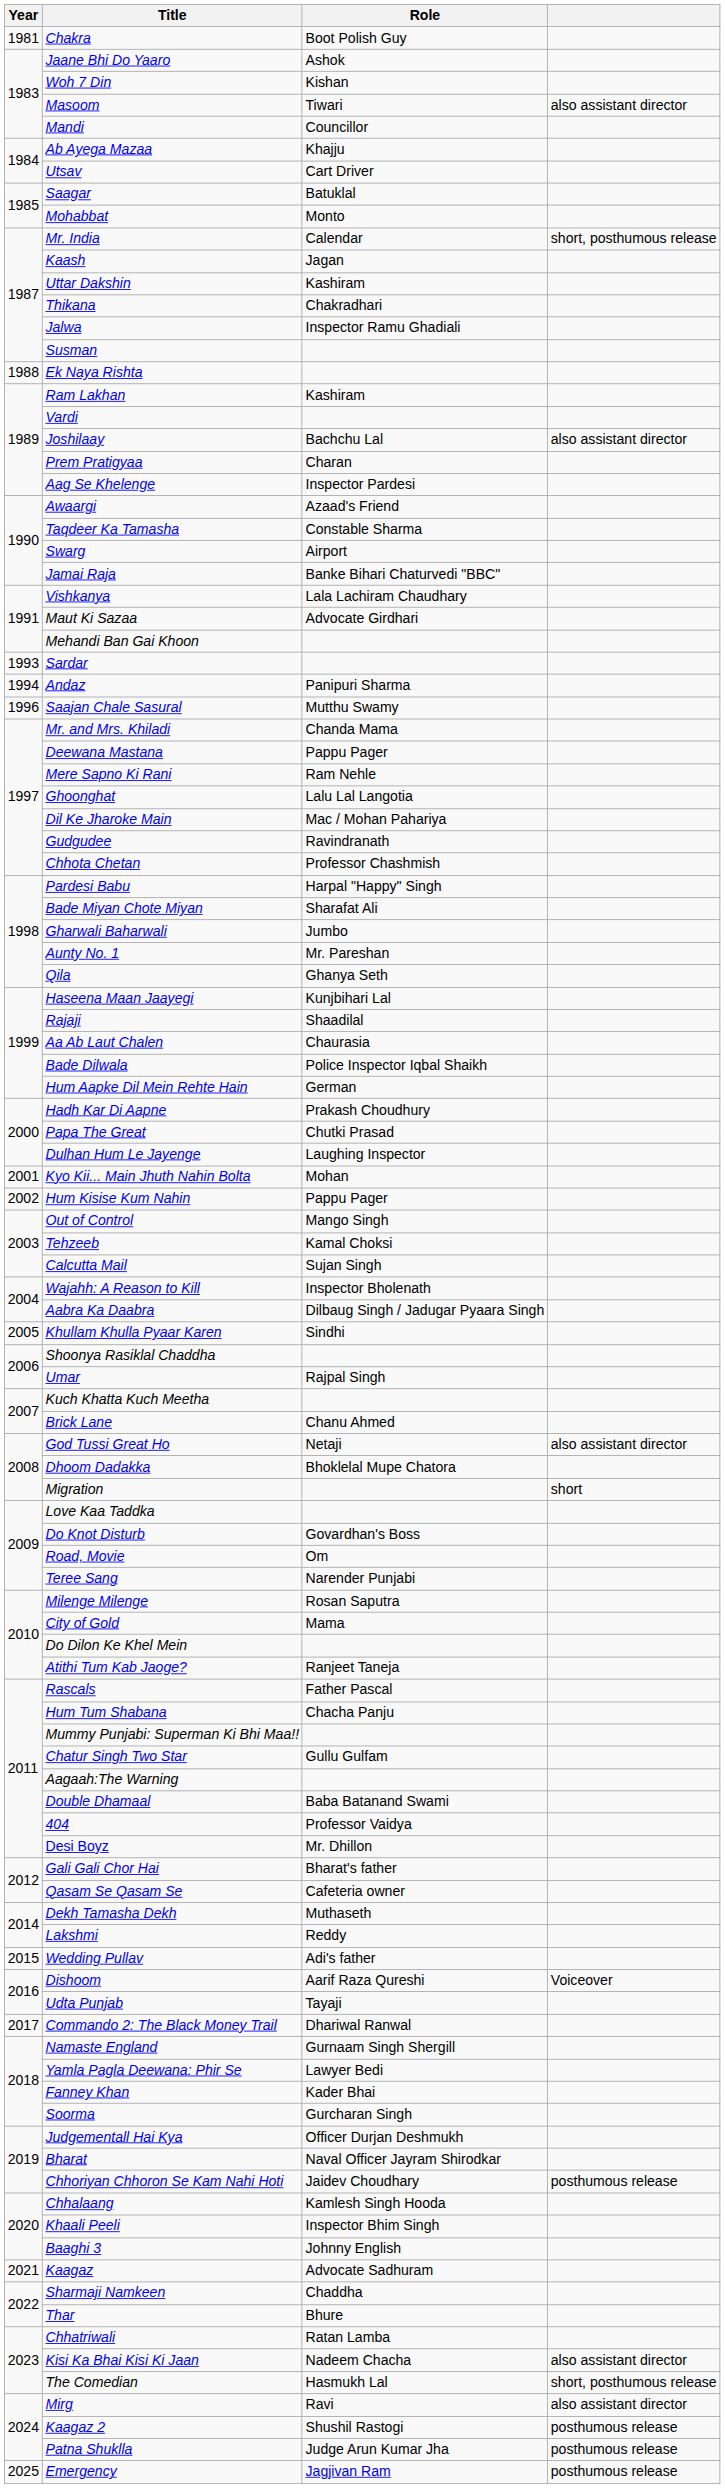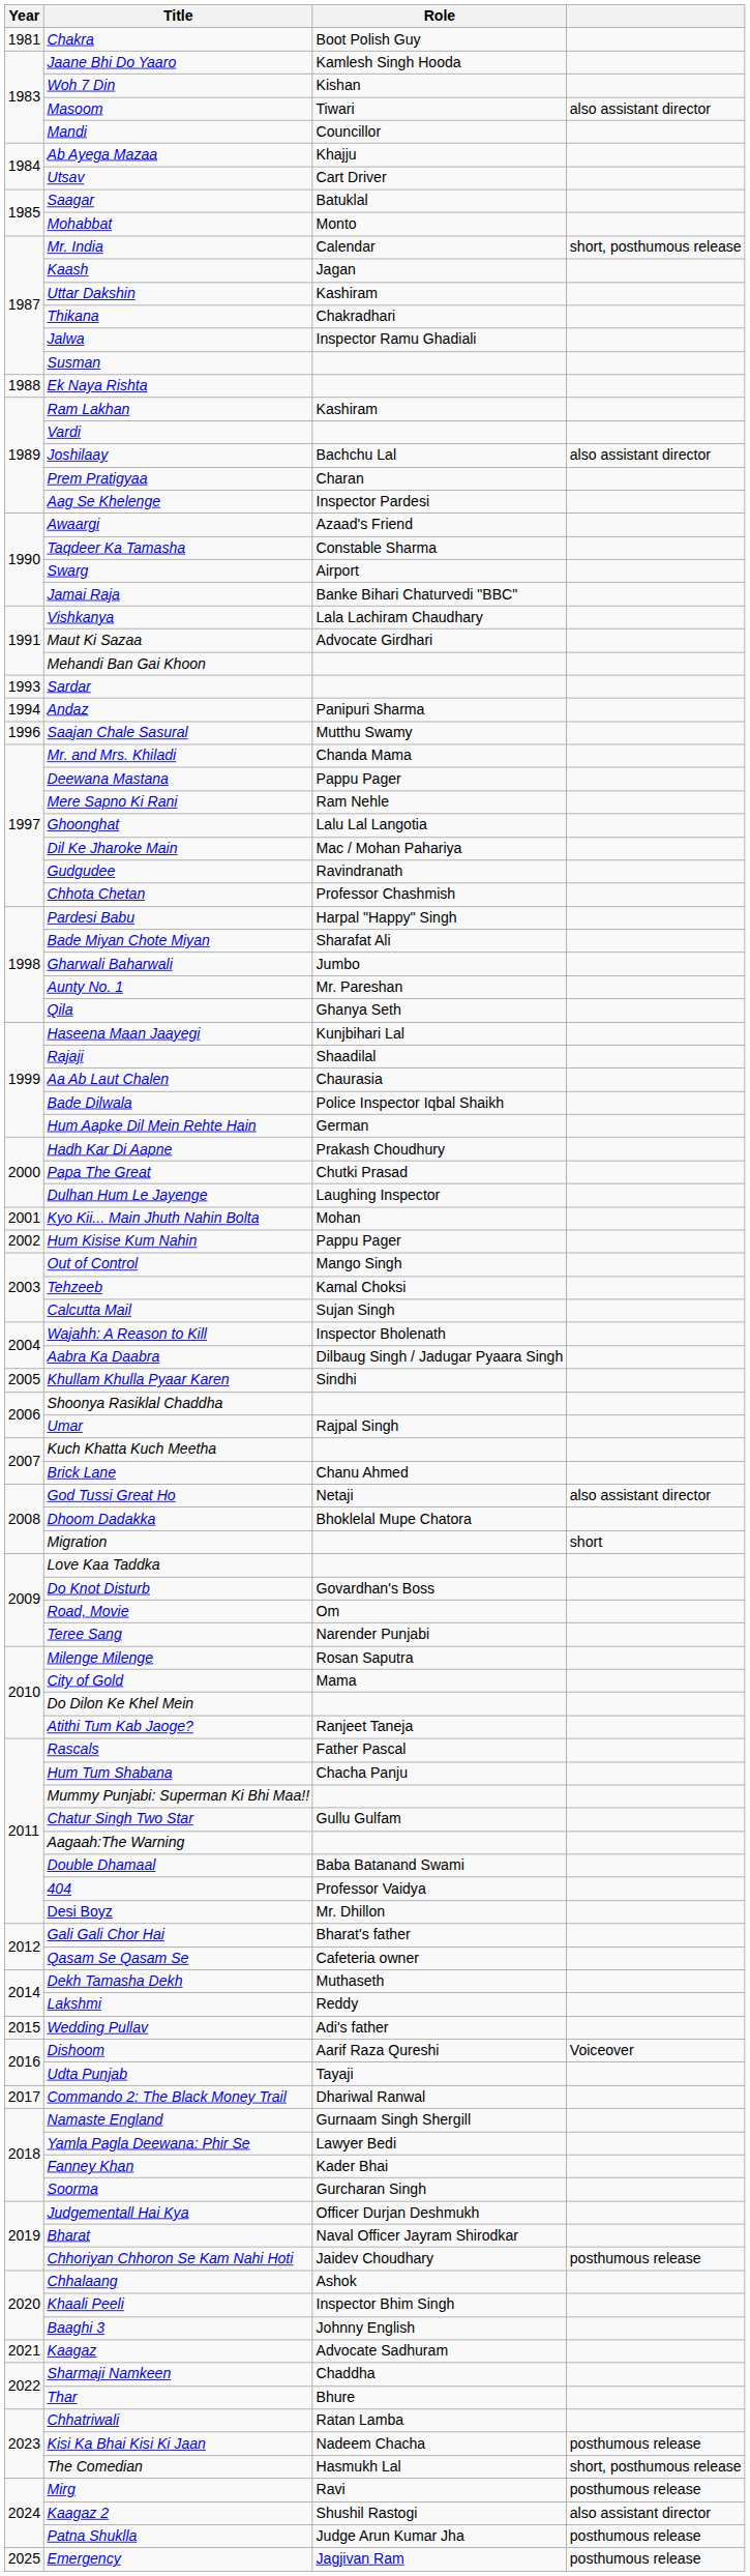 <table class="wikitable sortable">
 <tr>
 <th>Year</th>
 <th>Title</th>
 <th>Role</th>
 <th></th>
 </tr>
 <tr>
 <td>1981</td>
 <td><em><a href='#'>Chakra</a></em></td>
 <td>Boot Polish Guy</td>
 <td></td>
 </tr>
 <tr>
 <td rowspan="4">1983</td>
 <td><em><a href='#'>Jaane Bhi Do Yaaro</a></em></td>
-<td>Ashok</td>
+<td>Kamlesh Singh Hooda</td>
 <td></td>
 </tr>
 <tr>
 <td><em><a href='#'>Woh 7 Din</a></em></td>
 <td>Kishan</td>
 <td></td>
 </tr>
 <tr>
 <td><em><a href='#'>Masoom</a></em></td>
 <td>Tiwari</td>
 <td>also assistant director</td>
 </tr>
 <tr>
 <td><em><a href='#'>Mandi</a></em></td>
 <td>Councillor</td>
 <td></td>
 </tr>
 <tr>
 <td rowspan="2">1984</td>
 <td><em><a href='#'>Ab Ayega Mazaa</a></em></td>
 <td>Khajju</td>
 <td></td>
 </tr>
 <tr>
 <td><em><a href='#'>Utsav</a></em></td>
 <td>Cart Driver</td>
 <td></td>
 </tr>
 <tr>
 <td rowspan="2">1985</td>
 <td><em><a href='#'>Saagar</a></em></td>
 <td>Batuklal</td>
 <td></td>
 </tr>
 <tr>
 <td><em><a href='#'>Mohabbat</a></em></td>
 <td>Monto</td>
 <td></td>
 </tr>
 <tr>
 <td rowspan="6">1987</td>
 <td><em><a href='#'>Mr. India</a></em></td>
 <td>Calendar</td>
 <td>short, posthumous release</td>
 </tr>
 <tr>
 <td><em><a href='#'>Kaash</a></em></td>
 <td>Jagan</td>
 <td></td>
 </tr>
 <tr>
 <td><em><a href='#'>Uttar Dakshin</a></em></td>
 <td>Kashiram</td>
 <td></td>
 </tr>
 <tr>
 <td><em><a href='#'>Thikana</a></em></td>
 <td>Chakradhari</td>
 <td></td>
 </tr>
 <tr>
 <td><em><a href='#'>Jalwa</a></em></td>
 <td>Inspector Ramu Ghadiali</td>
 <td></td>
 </tr>
 <tr>
 <td><em><a href='#'>Susman</a></em></td>
 <td></td>
 <td></td>
 </tr>
 <tr>
 <td>1988</td>
 <td><em><a href='#'>Ek Naya Rishta</a></em></td>
 <td></td>
 <td></td>
 </tr>
 <tr>
 <td rowspan="5">1989</td>
 <td><em><a href='#'>Ram Lakhan</a></em></td>
 <td>Kashiram</td>
 <td></td>
 </tr>
 <tr>
 <td><em><a href='#'>Vardi</a></em></td>
 <td></td>
 <td></td>
 </tr>
 <tr>
 <td><em><a href='#'>Joshilaay</a></em></td>
 <td>Bachchu Lal</td>
 <td>also assistant director </td>
 </tr>
 <tr>
 <td><em><a href='#'>Prem Pratigyaa</a></em></td>
 <td>Charan</td>
 <td></td>
 </tr>
 <tr>
 <td><em><a href='#'>Aag Se Khelenge</a></em></td>
 <td>Inspector Pardesi</td>
 <td></td>
 </tr>
 <tr>
 <td rowspan="4">1990</td>
 <td><em><a href='#'>Awaargi</a></em></td>
 <td>Azaad's Friend</td>
 <td></td>
 </tr>
 <tr>
 <td><em><a href='#'>Taqdeer Ka Tamasha</a></em></td>
 <td>Constable Sharma</td>
 <td></td>
 </tr>
 <tr>
 <td><em><a href='#'>Swarg</a></em></td>
 <td>Airport</td>
 <td></td>
 </tr>
 <tr>
 <td><em><a href='#'>Jamai Raja</a></em></td>
 <td>Banke Bihari Chaturvedi "BBC"</td>
 <td></td>
 </tr>
 <tr>
 <td rowspan="3">1991</td>
 <td><em><a href='#'>Vishkanya</a></em></td>
 <td>Lala Lachiram Chaudhary</td>
 <td></td>
 </tr>
 <tr>
 <td><em>Maut Ki Sazaa</em></td>
 <td>Advocate Girdhari</td>
 <td></td>
 </tr>
 <tr>
 <td><em>Mehandi Ban Gai Khoon</em></td>
 <td></td>
 <td></td>
 </tr>
 <tr>
 <td>1993</td>
 <td><em><a href='#'>Sardar</a></em></td>
 <td></td>
 <td></td>
 </tr>
 <tr>
 <td>1994</td>
 <td><em><a href='#'>Andaz</a></em></td>
 <td>Panipuri Sharma</td>
 <td></td>
 </tr>
 <tr>
 <td>1996</td>
 <td><em><a href='#'>Saajan Chale Sasural</a></em></td>
 <td>Mutthu Swamy</td>
 <td></td>
 </tr>
 <tr>
 <td rowspan="7">1997</td>
 <td><em><a href='#'>Mr. and Mrs. Khiladi</a></em></td>
 <td>Chanda Mama</td>
 <td></td>
 </tr>
 <tr>
 <td><em><a href='#'>Deewana Mastana</a></em></td>
 <td>Pappu Pager</td>
 <td></td>
 </tr>
 <tr>
 <td><a href='#'><em>Mere Sapno Ki Rani</em></a></td>
 <td>Ram Nehle</td>
 <td></td>
 </tr>
 <tr>
 <td><em><a href='#'>Ghoonghat</a></em></td>
 <td>Lalu Lal Langotia</td>
 <td></td>
 </tr>
 <tr>
 <td><em><a href='#'>Dil Ke Jharoke Main</a></em></td>
 <td>Mac / Mohan Pahariya</td>
 <td></td>
 </tr>
 <tr>
 <td><em><a href='#'>Gudgudee</a></em></td>
 <td>Ravindranath</td>
 <td></td>
 </tr>
 <tr>
 <td><em><a href='#'>Chhota Chetan</a></em></td>
 <td>Professor Chashmish</td>
 <td></td>
 </tr>
 <tr>
 <td rowspan="5">1998</td>
 <td><em><a href='#'>Pardesi Babu</a></em></td>
 <td>Harpal "Happy" Singh</td>
 <td></td>
 </tr>
 <tr>
 <td><em><a href='#'>Bade Miyan Chote Miyan</a></em></td>
 <td>Sharafat Ali</td>
 <td></td>
 </tr>
 <tr>
 <td><em><a href='#'>Gharwali Baharwali</a></em></td>
 <td>Jumbo</td>
 <td></td>
 </tr>
 <tr>
 <td><em><a href='#'>Aunty No. 1</a></em></td>
 <td>Mr. Pareshan</td>
 <td></td>
 </tr>
 <tr>
 <td><a href='#'><em>Qila</em></a></td>
 <td>Ghanya Seth</td>
 <td></td>
 </tr>
 <tr>
 <td rowspan="5">1999</td>
 <td><em><a href='#'>Haseena Maan Jaayegi</a></em></td>
 <td>Kunjbihari Lal</td>
 <td></td>
 </tr>
 <tr>
 <td><em><a href='#'>Rajaji</a></em></td>
 <td>Shaadilal</td>
 <td></td>
 </tr>
 <tr>
 <td><em><a href='#'>Aa Ab Laut Chalen</a></em></td>
 <td>Chaurasia</td>
 <td></td>
 </tr>
 <tr>
 <td><em><a href='#'>Bade Dilwala</a></em></td>
 <td>Police Inspector Iqbal Shaikh</td>
 <td></td>
 </tr>
 <tr>
 <td><em><a href='#'>Hum Aapke Dil Mein Rehte Hain</a></em></td>
 <td>German</td>
 <td></td>
 </tr>
 <tr>
 <td rowspan="3">2000</td>
 <td><em><a href='#'>Hadh Kar Di Aapne</a></em></td>
 <td>Prakash Choudhury</td>
 <td></td>
 </tr>
 <tr>
 <td><em><a href='#'>Papa The Great</a></em></td>
 <td>Chutki Prasad</td>
 <td></td>
 </tr>
 <tr>
 <td><em><a href='#'>Dulhan Hum Le Jayenge</a></em></td>
 <td>Laughing Inspector</td>
 <td></td>
 </tr>
 <tr>
 <td>2001</td>
 <td><em><a href='#'>Kyo Kii... Main Jhuth Nahin Bolta</a></em></td>
 <td>Mohan</td>
 <td></td>
 </tr>
 <tr>
 <td>2002</td>
 <td><a href='#'><em>Hum Kisise Kum Nahin</em></a></td>
 <td>Pappu Pager</td>
 <td></td>
 </tr>
 <tr>
 <td rowspan="3">2003</td>
 <td><a href='#'><em>Out of Control</em></a></td>
 <td>Mango Singh</td>
 <td></td>
 </tr>
 <tr>
 <td><a href='#'><em>Tehzeeb</em></a></td>
 <td>Kamal Choksi</td>
 <td></td>
 </tr>
 <tr>
 <td><em><a href='#'>Calcutta Mail</a></em></td>
 <td>Sujan Singh</td>
 <td></td>
 </tr>
 <tr>
 <td rowspan="2">2004</td>
 <td><em><a href='#'>Wajahh: A Reason to Kill</a></em></td>
 <td>Inspector Bholenath</td>
 <td></td>
 </tr>
 <tr>
 <td><em><a href='#'>Aabra Ka Daabra</a></em></td>
 <td>Dilbaug Singh / Jadugar Pyaara Singh</td>
 <td></td>
 </tr>
 <tr>
 <td>2005</td>
 <td><em><a href='#'>Khullam Khulla Pyaar Karen</a></em></td>
 <td>Sindhi</td>
 <td></td>
 </tr>
 <tr>
 <td rowspan="2">2006</td>
 <td><em>Shoonya Rasiklal Chaddha</em></td>
 <td></td>
 <td></td>
 </tr>
 <tr>
 <td><em><a href='#'>Umar</a></em></td>
 <td>Rajpal Singh</td>
 <td></td>
 </tr>
 <tr>
 <td rowspan="2">2007</td>
 <td><em>Kuch Khatta Kuch Meetha</em></td>
 <td></td>
 <td></td>
 </tr>
 <tr>
 <td><a href='#'><em>Brick Lane</em></a></td>
 <td>Chanu Ahmed</td>
 <td></td>
 </tr>
 <tr>
 <td rowspan="3">2008</td>
 <td><em><a href='#'>God Tussi Great Ho</a></em></td>
 <td>Netaji</td>
 <td>also assistant director</td>
 </tr>
 <tr>
 <td><em><a href='#'>Dhoom Dadakka</a></em></td>
 <td>Bhoklelal Mupe Chatora</td>
 <td></td>
 </tr>
 <tr>
 <td><em>Migration</em></td>
 <td></td>
 <td>short</td>
 </tr>
 <tr>
 <td rowspan="4">2009</td>
 <td><em>Love Kaa Taddka</em></td>
 <td></td>
 <td></td>
 </tr>
 <tr>
 <td><em><a href='#'>Do Knot Disturb</a></em></td>
 <td>Govardhan's Boss</td>
 <td></td>
 </tr>
 <tr>
 <td><em><a href='#'>Road, Movie</a></em></td>
 <td>Om</td>
 <td></td>
 </tr>
 <tr>
 <td><em><a href='#'>Teree Sang</a></em></td>
 <td>Narender Punjabi</td>
 <td></td>
 </tr>
 <tr>
 <td rowspan="4">2010</td>
 <td><em><a href='#'>Milenge Milenge</a></em></td>
 <td>Rosan Saputra</td>
 <td></td>
 </tr>
 <tr>
 <td><a href='#'><em>City of Gold</em></a></td>
 <td>Mama</td>
 <td></td>
 </tr>
 <tr>
 <td><em>Do Dilon Ke Khel Mein</em></td>
 <td></td>
 <td></td>
 </tr>
 <tr>
 <td><em><a href='#'>Atithi Tum Kab Jaoge?</a></em></td>
 <td>Ranjeet Taneja</td>
 <td></td>
 </tr>
 <tr>
 <td rowspan="8">2011</td>
 <td><a href='#'><em>Rascals</em></a></td>
 <td>Father Pascal</td>
 <td></td>
 </tr>
 <tr>
 <td><em><a href='#'>Hum Tum Shabana</a></em></td>
 <td>Chacha Panju</td>
 <td></td>
 </tr>
 <tr>
 <td><em>Mummy Punjabi: Superman Ki Bhi Maa!!</em></td>
 <td></td>
 <td></td>
 </tr>
 <tr>
 <td><em><a href='#'>Chatur Singh Two Star</a></em></td>
 <td>Gullu Gulfam</td>
 <td></td>
 </tr>
 <tr>
 <td><em>Aagaah:The Warning</em></td>
 <td></td>
 <td></td>
 </tr>
 <tr>
 <td><em><a href='#'>Double Dhamaal</a></em></td>
 <td>Baba Batanand Swami</td>
 <td></td>
 </tr>
 <tr>
 <td><a href='#'><em>404</em></a></td>
 <td>Professor Vaidya</td>
 <td></td>
 </tr>
 <tr>
 <td><a href='#'>Desi Boyz</a></td>
 <td>Mr. Dhillon</td>
 <td></td>
 </tr>
 <tr>
 <td rowspan="2">2012</td>
 <td><em><a href='#'>Gali Gali Chor Hai</a></em></td>
 <td>Bharat's father</td>
 <td></td>
 </tr>
 <tr>
 <td><em><a href='#'>Qasam Se Qasam Se</a></em></td>
 <td>Cafeteria owner</td>
 <td></td>
 </tr>
 <tr>
 <td rowspan="2">2014</td>
 <td><em><a href='#'>Dekh Tamasha Dekh</a></em></td>
 <td>Muthaseth</td>
 <td></td>
 </tr>
 <tr>
 <td><a href='#'><em>Lakshmi</em></a></td>
 <td>Reddy</td>
 <td></td>
 </tr>
 <tr>
 <td>2015</td>
 <td><em><a href='#'>Wedding Pullav</a></em></td>
 <td>Adi's father</td>
 <td></td>
 </tr>
 <tr>
 <td rowspan="2">2016</td>
 <td><em><a href='#'>Dishoom</a></em></td>
 <td>Aarif Raza Qureshi</td>
 <td>Voiceover</td>
 </tr>
 <tr>
 <td><em><a href='#'>Udta Punjab</a></em></td>
 <td>Tayaji</td>
 <td></td>
 </tr>
 <tr>
 <td>2017</td>
 <td><em><a href='#'>Commando 2: The Black Money Trail</a></em></td>
 <td>Dhariwal Ranwal</td>
 <td></td>
 </tr>
 <tr>
 <td rowspan="4">2018</td>
 <td><em><a href='#'>Namaste England</a></em></td>
 <td>Gurnaam Singh Shergill</td>
 <td></td>
 </tr>
 <tr>
 <td><em><a href='#'>Yamla Pagla Deewana: Phir Se</a></em></td>
 <td>Lawyer Bedi</td>
 <td></td>
 </tr>
 <tr>
 <td><em><a href='#'>Fanney Khan</a></em></td>
 <td>Kader Bhai</td>
 <td></td>
 </tr>
 <tr>
 <td><a href='#'><em>Soorma</em></a></td>
 <td>Gurcharan Singh</td>
 <td></td>
 </tr>
 <tr>
 <td rowspan="3">2019</td>
 <td><em><a href='#'>Judgementall Hai Kya</a></em></td>
 <td>Officer Durjan Deshmukh</td>
 <td></td>
 </tr>
 <tr>
 <td><a href='#'><em>Bharat</em></a></td>
 <td>Naval Officer Jayram Shirodkar</td>
 <td></td>
 </tr>
 <tr>
 <td><em><a href='#'>Chhoriyan Chhoron Se Kam Nahi Hoti</a></em></td>
 <td>Jaidev Choudhary</td>
 <td>posthumous release</td>
 </tr>
 <tr>
 <td rowspan="3">2020</td>
 <td><em><a href='#'>Chhalaang</a></em></td>
-<td>Kamlesh Singh Hooda</td>
+<td>Ashok</td>
 <td></td>
 </tr>
 <tr>
 <td><em><a href='#'>Khaali Peeli</a></em></td>
 <td>Inspector Bhim Singh</td>
 <td></td>
 </tr>
 <tr>
 <td><em><a href='#'>Baaghi 3</a></em></td>
 <td>Johnny English</td>
 <td></td>
 </tr>
 <tr>
 <td>2021</td>
 <td><em><a href='#'>Kaagaz</a></em></td>
 <td>Advocate Sadhuram</td>
 <td></td>
 </tr>
 <tr>
 <td rowspan="2">2022</td>
 <td><em><a href='#'>Sharmaji Namkeen</a></em></td>
 <td>Chaddha</td>
 <td></td>
 </tr>
 <tr>
 <td><em><a href='#'>Thar</a></em></td>
 <td>Bhure</td>
 <td></td>
 </tr>
 <tr>
 <td rowspan="3">2023</td>
 <td><em><a href='#'>Chhatriwali</a></em></td>
 <td>Ratan Lamba</td>
 <td></td>
 </tr>
 <tr>
 <td><em><a href='#'>Kisi Ka Bhai Kisi Ki Jaan</a></em></td>
 <td>Nadeem Chacha</td>
-<td>also assistant director </td>
+<td>posthumous release</td>
 </tr>
 <tr>
 <td><em>The Comedian</em></td>
 <td>Hasmukh Lal</td>
 <td>short, posthumous release</td>
 </tr>
 <tr>
 <td rowspan="3">2024</td>
 <td><em><a href='#'>Mirg</a></em></td>
 <td>Ravi</td>
-<td>also assistant director</td>
+<td>posthumous release</td>
 </tr>
 <tr>
 <td><em><a href='#'>Kaagaz 2</a></em></td>
 <td>Shushil Rastogi</td>
-<td>posthumous release</td>
+<td>also assistant director </td>
 </tr>
 <tr>
 <td><em><a href='#'>Patna Shuklla</a></em></td>
 <td>Judge Arun Kumar Jha</td>
 <td>posthumous release</td>
 </tr>
 <tr>
 <td>2025</td>
 <td><em><a href='#'>Emergency</a></em></td>
 <td><a href='#'>Jagjivan Ram</a></td>
 <td>posthumous release</td>
 </tr>
 </table>
